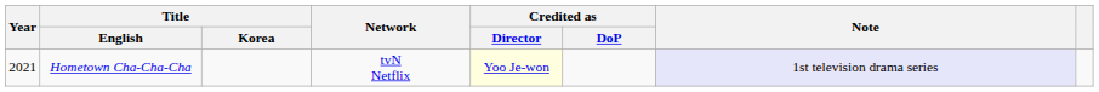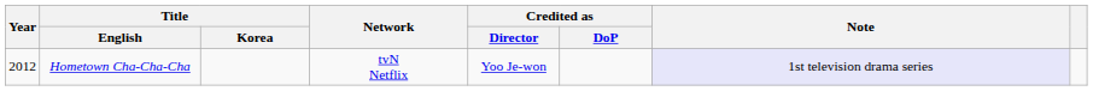 <table class="wikitable sortable plainrowheaders" style="text-align:center; font-size:100%; padding:0 auto; width:100%; margin:auto">
 <tr>
 <th scope="col" rowspan="2" width="33">Year</th>
 <th scope="col" colspan="2">Title</th>
 <th scope="col" rowspan="2">Network</th>
 <th colspan="2" scope="col">Credited as</th>
 <th scope="col" rowspan="2" class="unsortable">Note</th>
 <th scope="col" rowspan="2" class="unsortable"></th>
 </tr>
 <tr>
 <th width="180">English</th>
 <th width="120">Korea</th>
 <th width="100" class="unsortable"><a href='#'>Director</a></th>
 <th width="100" class="unsortable"><a href='#'>DoP</a></th>
 </tr>
 <tr>
-<td>2021</td>
+<td>2012</td>
 <td><em><a href='#'>Hometown Cha-Cha-Cha</a></em></td>
 <td></td>
 <td><a href='#'>tvN</a><br><a href='#'>Netflix</a></td>
-<td style="background: lightyellow;"><a href='#'>Yoo Je-won</a></td>
+<td><a href='#'>Yoo Je-won</a></td>
 <td></td>
 <td style="background: lavender;">1st television drama series</td>
 <td></td>
 </tr>
 </table>
